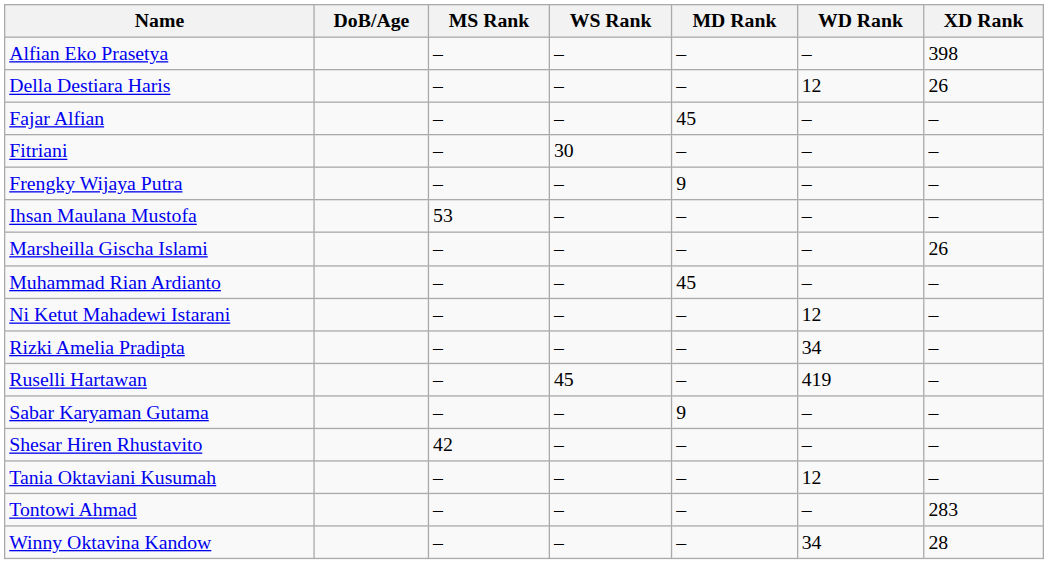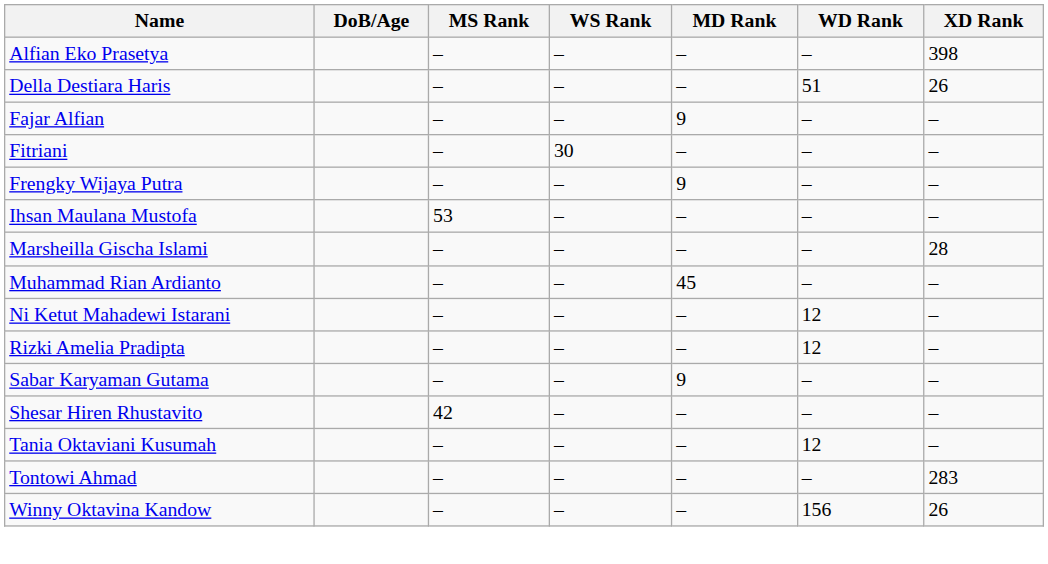 <table class="wikitable"  style="width:800px; font-size:95%;">
 <tr>
 <th align="left">Name</th>
 <th align="left">DoB/Age</th>
 <th align="left">MS Rank</th>
 <th align="left">WS Rank</th>
 <th align="left">MD Rank</th>
 <th align="left">WD Rank</th>
 <th align="left">XD Rank</th>
 </tr>
 <tr>
 <td><a href='#'>Alfian Eko Prasetya</a></td>
 <td></td>
 <td>–</td>
 <td>–</td>
 <td>–</td>
 <td>–</td>
 <td>398</td>
 </tr>
 <tr>
 <td><a href='#'>Della Destiara Haris</a></td>
 <td></td>
 <td>–</td>
 <td>–</td>
 <td>–</td>
-<td>12</td>
+<td>51</td>
 <td>26</td>
 </tr>
 <tr>
 <td><a href='#'>Fajar Alfian</a></td>
 <td></td>
 <td>–</td>
 <td>–</td>
-<td>45</td>
+<td>9</td>
 <td>–</td>
 <td>–</td>
 </tr>
 <tr>
 <td><a href='#'>Fitriani</a></td>
 <td></td>
 <td>–</td>
 <td>30</td>
 <td>–</td>
 <td>–</td>
 <td>–</td>
 </tr>
 <tr>
 <td><a href='#'>Frengky Wijaya Putra</a></td>
 <td></td>
 <td>–</td>
 <td>–</td>
 <td>9</td>
 <td>–</td>
 <td>–</td>
 </tr>
 <tr>
 <td><a href='#'>Ihsan Maulana Mustofa</a></td>
 <td></td>
 <td>53</td>
 <td>–</td>
 <td>–</td>
 <td>–</td>
 <td>–</td>
 </tr>
 <tr>
 <td><a href='#'>Marsheilla Gischa Islami</a></td>
 <td></td>
 <td>–</td>
 <td>–</td>
 <td>–</td>
 <td>–</td>
-<td>26</td>
+<td>28</td>
 </tr>
 <tr>
 <td><a href='#'>Muhammad Rian Ardianto</a></td>
 <td></td>
 <td>–</td>
 <td>–</td>
 <td>45</td>
 <td>–</td>
 <td>–</td>
 </tr>
 <tr>
 <td><a href='#'>Ni Ketut Mahadewi Istarani</a></td>
 <td></td>
 <td>–</td>
 <td>–</td>
 <td>–</td>
 <td>12</td>
 <td>–</td>
 </tr>
 <tr>
 <td><a href='#'>Rizki Amelia Pradipta</a></td>
 <td></td>
 <td>–</td>
 <td>–</td>
 <td>–</td>
-<td>34</td>
-<td>–</td>
-</tr>
-<tr>
-<td><a href='#'>Ruselli Hartawan</a></td>
-<td></td>
-<td>–</td>
-<td>45</td>
-<td>–</td>
-<td>419</td>
+<td>12</td>
 <td>–</td>
 </tr>
 <tr>
 <td><a href='#'>Sabar Karyaman Gutama</a></td>
 <td></td>
 <td>–</td>
 <td>–</td>
 <td>9</td>
 <td>–</td>
 <td>–</td>
 </tr>
 <tr>
 <td><a href='#'>Shesar Hiren Rhustavito</a></td>
 <td></td>
 <td>42</td>
 <td>–</td>
 <td>–</td>
 <td>–</td>
 <td>–</td>
 </tr>
 <tr>
 <td><a href='#'>Tania Oktaviani Kusumah</a></td>
 <td></td>
 <td>–</td>
 <td>–</td>
 <td>–</td>
 <td>12</td>
 <td>–</td>
 </tr>
 <tr>
 <td><a href='#'>Tontowi Ahmad</a></td>
 <td></td>
 <td>–</td>
 <td>–</td>
 <td>–</td>
 <td>–</td>
 <td>283</td>
 </tr>
 <tr>
 <td><a href='#'>Winny Oktavina Kandow</a></td>
 <td></td>
 <td>–</td>
 <td>–</td>
 <td>–</td>
-<td>34</td>
-<td>28</td>
+<td>156</td>
+<td>26</td>
 </tr>
 </table>
